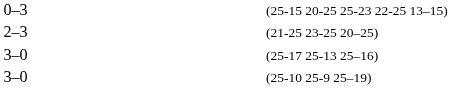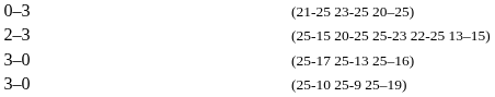 <table>
 <tr>
 <th width=200></th>
 <th width=200></th>
 <th width=80></th>
 <th width=200></th>
 <th width=220></th>
 </tr>
 <tr>
 <td align=right></td>
 <td align=right></td>
 <td align=center>0–3</td>
 <td><strong></strong></td>
-<td><small>(25-15 20-25 25-23 22-25 13–15)</small></td>
+<td><small>(21-25 23-25 20–25)</small></td>
 </tr>
 <tr>
 <td align=right></td>
 <td align=right></td>
 <td align=center>2–3</td>
 <td><strong></strong></td>
-<td><small>(21-25 23-25 20–25)</small></td>
+<td><small>(25-15 20-25 25-23 22-25 13–15)</small></td>
 </tr>
 <tr>
 <td align=right></td>
 <td align=right><strong></strong></td>
 <td align=center>3–0</td>
 <td></td>
 <td><small>(25-17 25-13 25–16)</small></td>
 </tr>
 <tr>
 <td align=right></td>
 <td align=right><strong></strong></td>
 <td align=center>3–0</td>
 <td></td>
 <td><small>(25-10 25-9 25–19)</small></td>
 </tr>
 </table>
